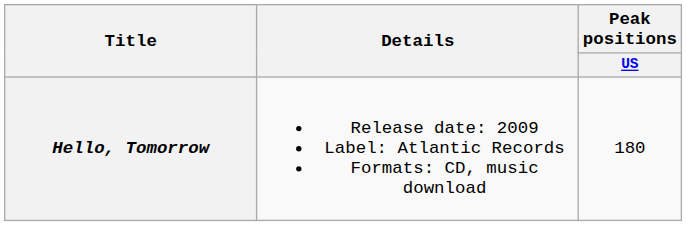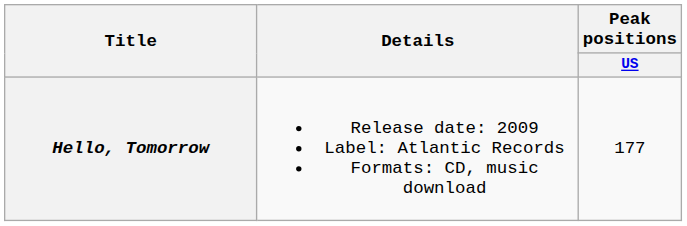 <table class="wikitable plainrowheaders" style="text-align:center;">
 <tr>
 <th rowspan="2" style="width:14em;">Title</th>
 <th rowspan="2" style="width:18em;">Details</th>
 <th>Peak positions</th>
 </tr>
 <tr style="font-size:smaller;">
 <th style="width:35px;"><a href='#'>US</a><br></th>
 </tr>
 <tr>
 <th scope="row"><em>Hello, Tomorrow</em></th>
 <td><br><ul><li>Release date: 2009</li><li>Label: Atlantic Records</li><li>Formats: CD, music download</li></ul></td>
-<td>180</td>
+<td>177</td>
 </tr>
 </table>
